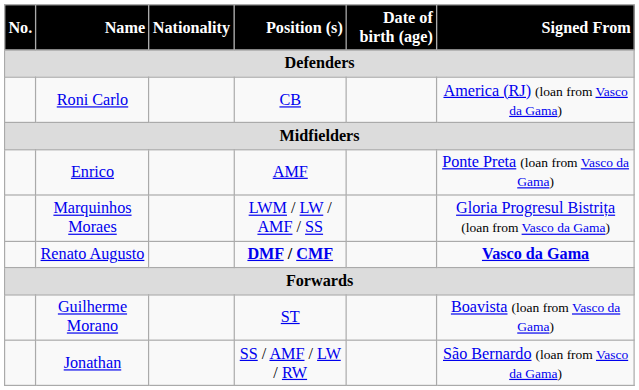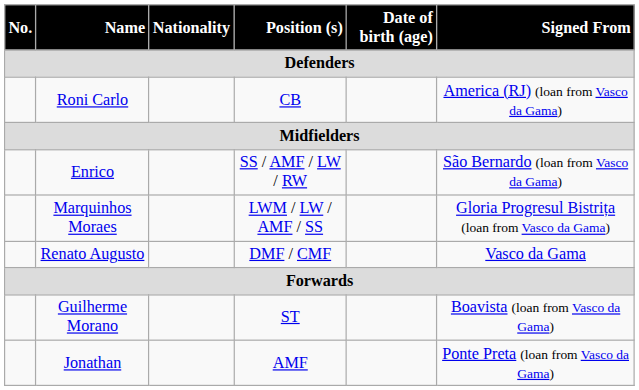 <table class="wikitable"  style="text-align:center; font-size:85%; width:85%;">
 <tr>
 <th style="background:black; color:white; text-align:right;">No.</th>
 <th style="background:black; color:white; text-align:right;">Name</th>
 <th style="background:black; color:white; text-align:right;">Nationality</th>
 <th style="background:black; color:white; text-align:right;">Position (s)</th>
 <th style="background:black; color:white; text-align:right;">Date of birth (age)</th>
 <th style="background:black; color:white; text-align:right;">Signed From</th>
 </tr>
 <tr>
 <th colspan="6"  style="background:#dcdcdc; text-align:center;">Defenders</th>
 </tr>
 <tr>
 <td></td>
 <td><a href='#'>Roni Carlo</a></td>
 <td></td>
 <td><a href='#'>CB</a></td>
 <td></td>
 <td> <a href='#'>America (RJ)</a> <small>(loan from <a href='#'>Vasco da Gama</a>)</small></td>
 </tr>
 <tr>
 <th colspan="7"  style="background:#dcdcdc; text-align:center;">Midfielders</th>
 </tr>
 <tr>
 <td></td>
 <td><a href='#'>Enrico</a></td>
 <td></td>
-<td><a href='#'>AMF</a></td>
+<td><a href='#'>SS</a> / <a href='#'>AMF</a> / <a href='#'>LW</a> / <a href='#'>RW</a></td>
 <td></td>
-<td> <a href='#'>Ponte Preta</a> <small>(loan from <a href='#'>Vasco da Gama</a>)</small></td>
+<td> <a href='#'>São Bernardo</a> <small>(loan from <a href='#'>Vasco da Gama</a>)</small></td>
 </tr>
 <tr>
 <td></td>
 <td><a href='#'>Marquinhos Moraes</a></td>
 <td></td>
 <td><a href='#'>LWM</a> / <a href='#'>LW</a> / <a href='#'>AMF</a> / <a href='#'>SS</a></td>
 <td></td>
 <td> <a href='#'>Gloria Progresul Bistrița</a> <small>(loan from <a href='#'>Vasco da Gama</a>)</small></td>
 </tr>
 <tr>
 <td></td>
 <td><a href='#'>Renato Augusto</a></td>
 <td></td>
-<td><strong><a href='#'>DMF</a> / <a href='#'>CMF</a></strong></td>
+<td><a href='#'>DMF</a> / <a href='#'>CMF</a></td>
 <td></td>
-<td><strong> <a href='#'>Vasco da Gama</a></strong></td>
+<td> <a href='#'>Vasco da Gama</a></td>
 </tr>
 <tr>
 <th colspan="11"  style="background:#dcdcdc; text-align:center;">Forwards</th>
 </tr>
 <tr>
 <td></td>
 <td><a href='#'>Guilherme Morano</a></td>
 <td></td>
 <td><a href='#'>ST</a></td>
 <td></td>
 <td> <a href='#'>Boavista</a> <small>(loan from <a href='#'>Vasco da Gama</a>)</small></td>
 </tr>
 <tr>
 <td></td>
 <td><a href='#'>Jonathan</a></td>
 <td></td>
-<td><a href='#'>SS</a> / <a href='#'>AMF</a> / <a href='#'>LW</a> / <a href='#'>RW</a></td>
+<td><a href='#'>AMF</a></td>
 <td></td>
-<td> <a href='#'>São Bernardo</a> <small>(loan from <a href='#'>Vasco da Gama</a>)</small></td>
+<td> <a href='#'>Ponte Preta</a> <small>(loan from <a href='#'>Vasco da Gama</a>)</small></td>
 </tr>
 </table>
